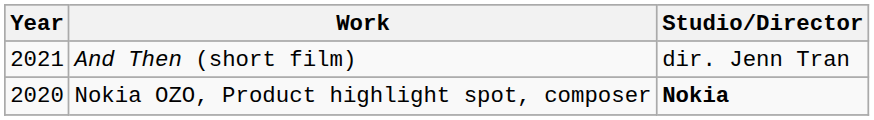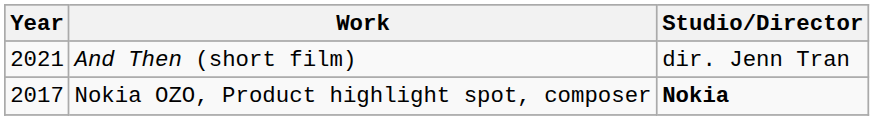 <table class="wikitable">
 <tr>
 <th>Year</th>
 <th>Work</th>
 <th>Studio/Director</th>
 </tr>
 <tr>
 <td>2021</td>
 <td><em>And Then</em> (short film)</td>
 <td>dir. Jenn Tran</td>
 </tr>
 <tr>
-<td>2020</td>
+<td>2017</td>
 <td>Nokia OZO, Product highlight spot, composer</td>
 <td><strong>Nokia</strong></td>
 </tr>
 </table>
